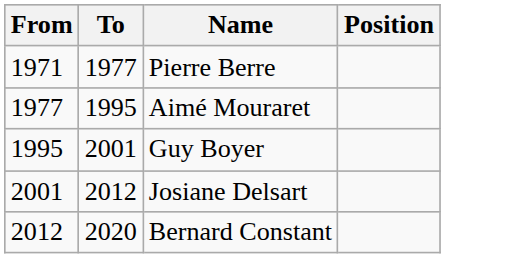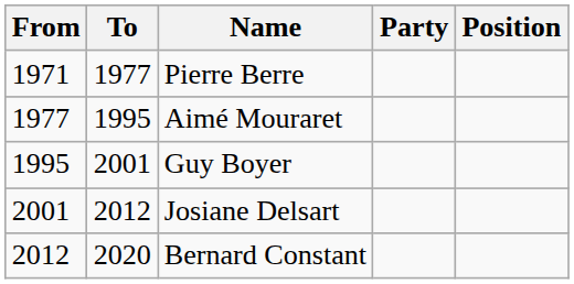 <table class="wikitable">
 <tr>
 <th>From</th>
 <th>To</th>
 <th>Name</th>
+<th>Party</th>
 <th>Position</th>
 </tr>
 <tr>
 <td>1971</td>
 <td>1977</td>
 <td>Pierre Berre</td>
 <td></td>
+<td></td>
 </tr>
 <tr>
 <td>1977</td>
 <td>1995</td>
 <td>Aimé Mouraret</td>
+<td></td>
 <td></td>
 </tr>
 <tr>
 <td>1995</td>
 <td>2001</td>
 <td>Guy Boyer</td>
 <td></td>
+<td></td>
 </tr>
 <tr>
 <td>2001</td>
 <td>2012</td>
 <td>Josiane Delsart</td>
+<td></td>
 <td></td>
 </tr>
 <tr>
 <td>2012</td>
 <td>2020</td>
 <td>Bernard Constant</td>
 <td></td>
+<td></td>
 </tr>
 </table>
